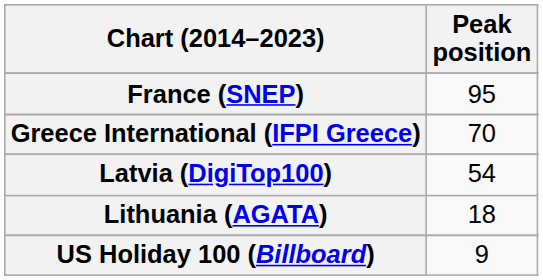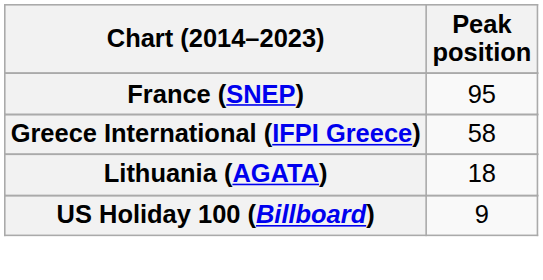 <table class="wikitable sortable plainrowheaders" style="text-align:center">
 <tr>
 <th scope="col">Chart (2014–2023)</th>
 <th scope="col">Peak<br>position</th>
 </tr>
 <tr>
 </tr>
 <tr>
 </tr>
 <tr>
 </tr>
 <tr>
 </tr>
 <tr>
 </tr>
 <tr>
 </tr>
 <tr>
 </tr>
 <tr>
 </tr>
 <tr>
 </tr>
 <tr>
 <th scope="row">France (<a href='#'>SNEP</a>)</th>
 <td>95</td>
 </tr>
 <tr>
 </tr>
 <tr>
 </tr>
 <tr>
 <th scope="row">Greece International (<a href='#'>IFPI Greece</a>)</th>
-<td>70</td>
+<td>58</td>
 </tr>
 <tr>
 </tr>
 <tr>
-</tr>
-<tr>
-<th scope="row">Latvia (<a href='#'>DigiTop100</a>)</th>
-<td>54</td>
 </tr>
 <tr>
 <th scope="row">Lithuania (<a href='#'>AGATA</a>)</th>
 <td>18</td>
 </tr>
 <tr>
 </tr>
 <tr>
 </tr>
 <tr>
 </tr>
 <tr>
 </tr>
 <tr>
 </tr>
 <tr>
 </tr>
 <tr>
 </tr>
 <tr>
 </tr>
 <tr>
 </tr>
 <tr>
 </tr>
 <tr>
 </tr>
 <tr>
 <th scope="row">US Holiday 100 (<a href='#'><em>Billboard</em></a>)</th>
 <td>9</td>
 </tr>
 </table>
